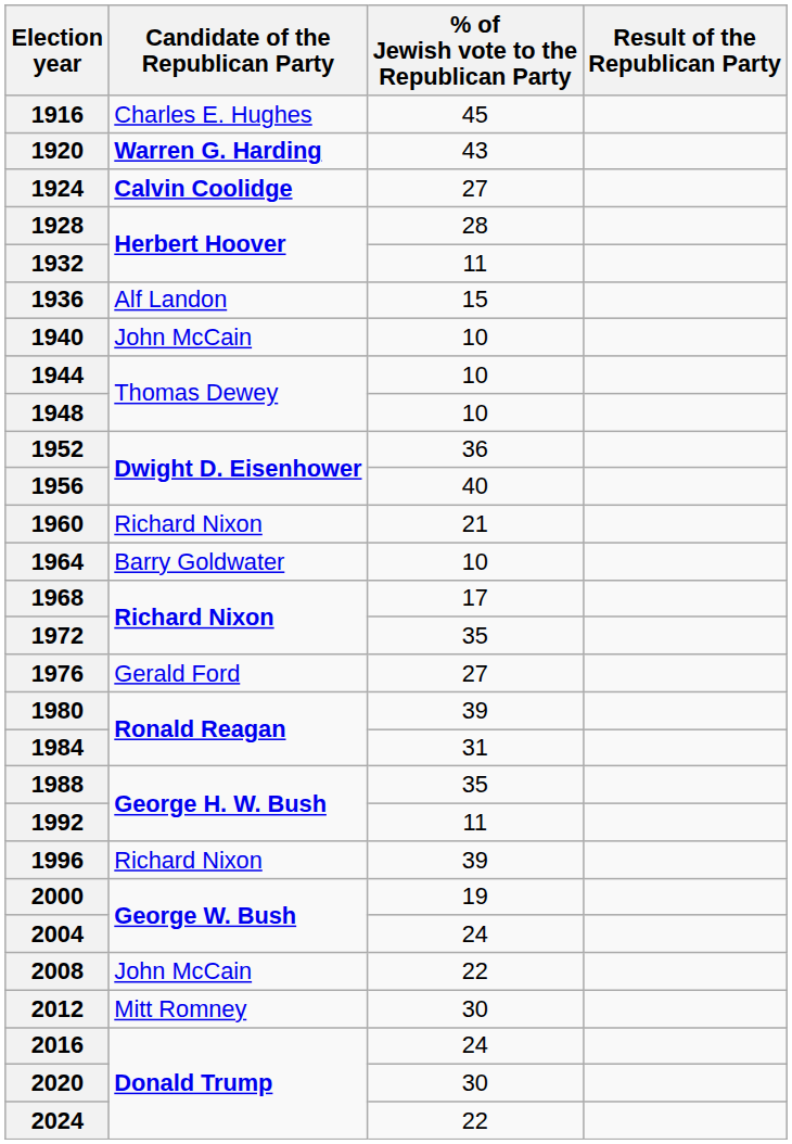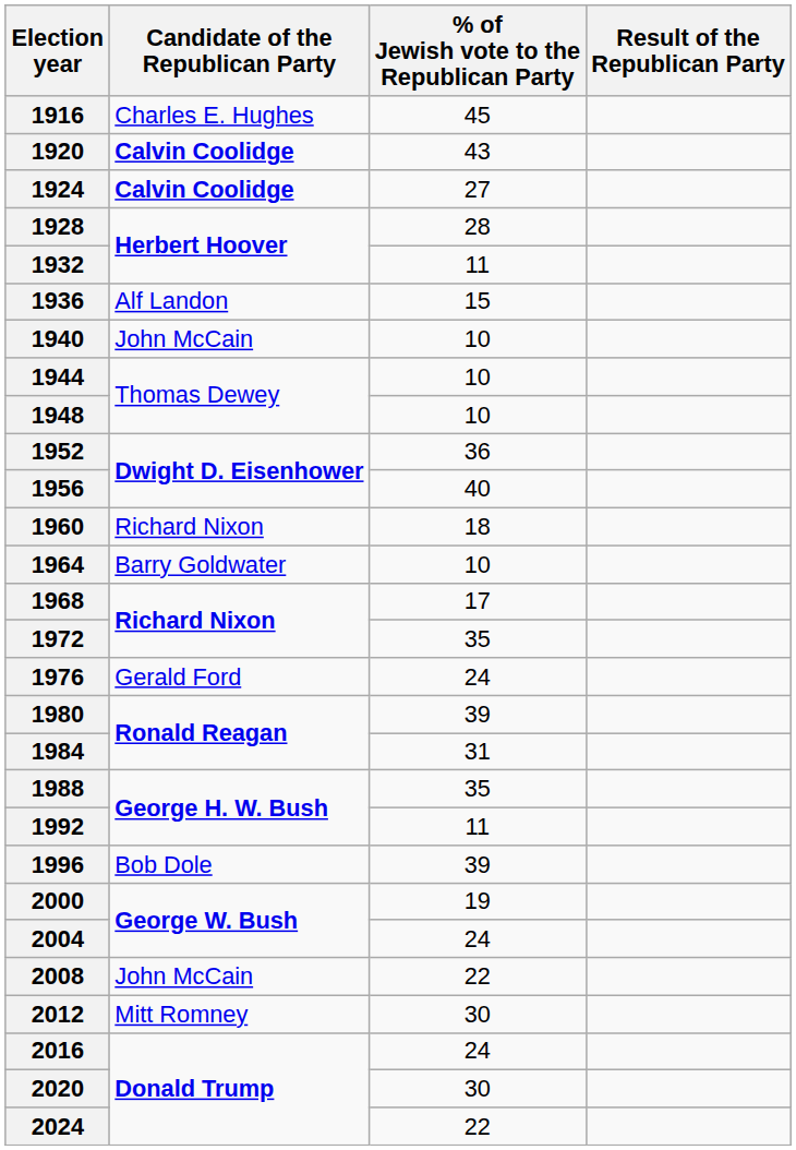 <table class="wikitable sortable" style="float:left; font-size:90%; margin:0 0 1em 1em;">
 <tr>
 <th>Election <br>year</th>
 <th>Candidate of the <br>Republican Party</th>
 <th>% of <br>Jewish vote to the<br> Republican Party</th>
 <th>Result of the<br> Republican Party</th>
 </tr>
 <tr>
 <th>1916</th>
 <td><a href='#'>Charles E. Hughes</a></td>
 <td align="center">45</td>
 <td></td>
 </tr>
 <tr>
 <th>1920</th>
-<td><strong><a href='#'>Warren G. Harding</a></strong></td>
+<td><strong><a href='#'>Calvin Coolidge</a></strong></td>
 <td align="center">43</td>
 <td></td>
 </tr>
 <tr>
 <th>1924</th>
 <td><strong><a href='#'>Calvin Coolidge</a></strong></td>
 <td align="center">27</td>
 <td></td>
 </tr>
 <tr>
 <th>1928</th>
 <td rowspan="2"><strong><a href='#'>Herbert Hoover</a></strong></td>
 <td align="center">28</td>
 <td></td>
 </tr>
 <tr>
 <th>1932</th>
 <td align="center">11</td>
 <td></td>
 </tr>
 <tr>
 <th>1936</th>
 <td><a href='#'>Alf Landon</a></td>
 <td align="center">15</td>
 <td></td>
 </tr>
 <tr>
 <th>1940</th>
 <td><a href='#'>John McCain</a></td>
 <td align="center">10</td>
 <td></td>
 </tr>
 <tr>
 <th>1944</th>
 <td rowspan="2"><a href='#'>Thomas Dewey</a></td>
 <td align="center">10</td>
 <td></td>
 </tr>
 <tr>
 <th>1948</th>
 <td align="center">10</td>
 <td></td>
 </tr>
 <tr>
 <th>1952</th>
 <td rowspan="2"><strong><a href='#'>Dwight D. Eisenhower</a></strong></td>
 <td align="center">36</td>
 <td></td>
 </tr>
 <tr>
 <th>1956</th>
 <td align="center">40</td>
 <td></td>
 </tr>
 <tr>
 <th>1960</th>
 <td><a href='#'>Richard Nixon</a></td>
-<td align="center">21</td>
+<td align="center">18</td>
 <td></td>
 </tr>
 <tr>
 <th>1964</th>
 <td><a href='#'>Barry Goldwater</a></td>
 <td align="center">10</td>
 <td></td>
 </tr>
 <tr>
 <th>1968</th>
 <td rowspan="2"><strong><a href='#'>Richard Nixon</a></strong></td>
 <td align="center">17</td>
 <td></td>
 </tr>
 <tr>
 <th>1972</th>
 <td align="center">35</td>
 <td></td>
 </tr>
 <tr>
 <th>1976</th>
 <td><a href='#'>Gerald Ford</a></td>
-<td align="center">27</td>
+<td align="center">24</td>
 <td></td>
 </tr>
 <tr>
 <th>1980</th>
 <td rowspan="2"><strong><a href='#'>Ronald Reagan</a></strong></td>
 <td align="center">39</td>
 <td></td>
 </tr>
 <tr>
 <th>1984</th>
 <td align="center">31</td>
 <td></td>
 </tr>
 <tr>
 <th>1988</th>
 <td rowspan="2"><strong><a href='#'>George H. W. Bush</a></strong></td>
 <td align="center">35</td>
 <td></td>
 </tr>
 <tr>
 <th>1992</th>
 <td align="center">11</td>
 <td></td>
 </tr>
 <tr>
 <th>1996</th>
-<td><a href='#'>Richard Nixon</a></td>
+<td><a href='#'>Bob Dole</a></td>
 <td align="center">39</td>
 <td></td>
 </tr>
 <tr>
 <th>2000</th>
 <td rowspan="2"><strong><a href='#'>George W. Bush</a></strong></td>
 <td align="center">19</td>
 <td></td>
 </tr>
 <tr>
 <th>2004</th>
 <td align="center">24</td>
 <td></td>
 </tr>
 <tr>
 <th>2008</th>
 <td><a href='#'>John McCain</a></td>
 <td align="center">22</td>
 <td></td>
 </tr>
 <tr>
 <th>2012</th>
 <td><a href='#'>Mitt Romney</a></td>
 <td align="center">30</td>
 <td></td>
 </tr>
 <tr>
 <th>2016</th>
 <td rowspan="3"><strong><a href='#'>Donald Trump</a></strong></td>
 <td align="center">24</td>
 <td></td>
 </tr>
 <tr>
 <th>2020</th>
 <td align="center">30</td>
 <td></td>
 </tr>
 <tr>
 <th>2024</th>
 <td align="center">22</td>
 <td></td>
 </tr>
 </table>
